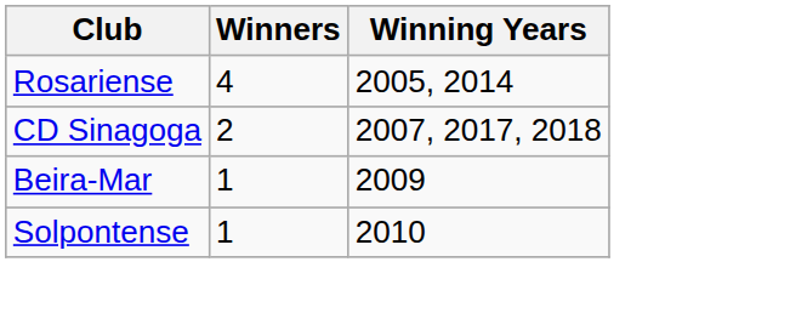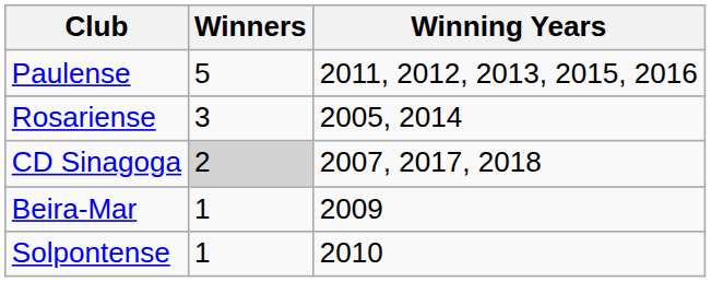 <table class="wikitable">
 <tr>
 <th>Club</th>
 <th>Winners</th>
 <th>Winning Years</th>
 </tr>
 <tr>
+<td><a href='#'>Paulense</a></td>
+<td>5</td>
+<td>2011, 2012, 2013, 2015, 2016</td>
+</tr>
+<tr>
 <td><a href='#'>Rosariense</a></td>
-<td>4</td>
+<td>3</td>
 <td>2005, 2014</td>
 </tr>
 <tr>
 <td><a href='#'>CD Sinagoga</a></td>
-<td>2</td>
+<td style="background: lightgrey;">2</td>
 <td>2007, 2017, 2018</td>
 </tr>
 <tr>
 <td><a href='#'>Beira-Mar</a></td>
 <td>1</td>
 <td>2009</td>
 </tr>
 <tr>
 <td><a href='#'>Solpontense</a></td>
 <td>1</td>
 <td>2010</td>
 </tr>
 </table>
